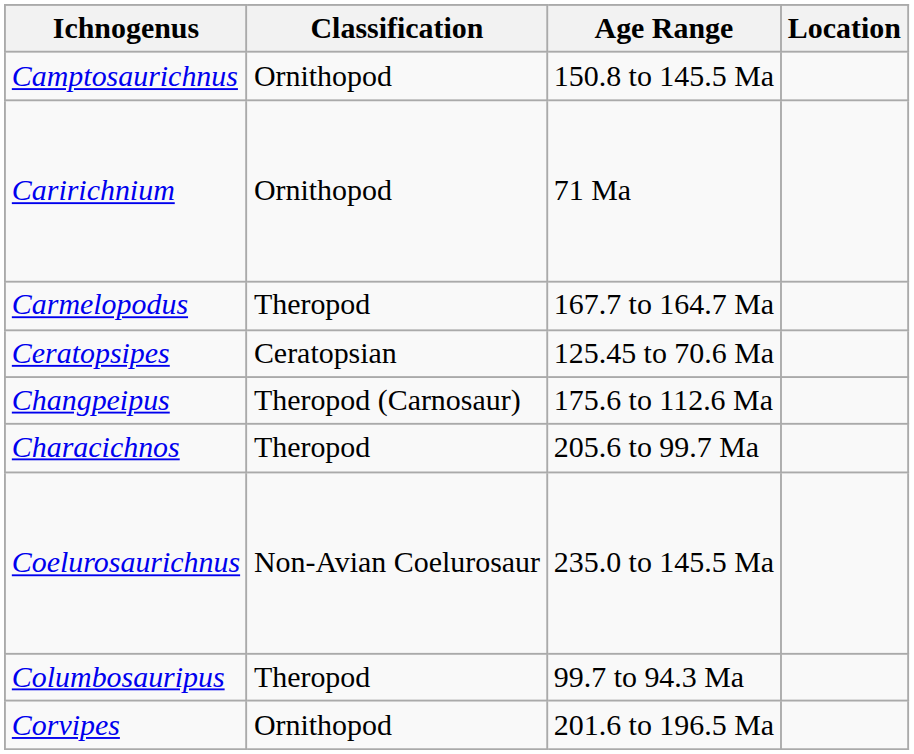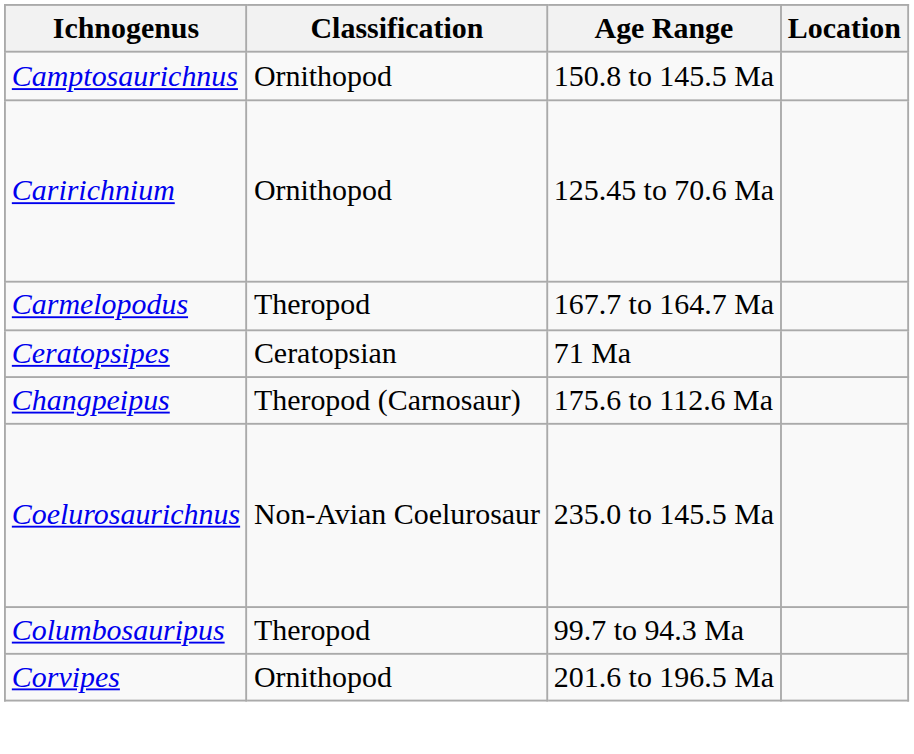 <table class="wikitable">
 <tr>
 <th>Ichnogenus</th>
 <th>Classification</th>
 <th>Age Range</th>
 <th>Location</th>
 </tr>
 <tr>
 <td><em><a href='#'>Camptosaurichnus</a></em></td>
 <td>Ornithopod</td>
 <td>150.8 to 145.5 Ma</td>
 <td></td>
 </tr>
 <tr>
 <td><em><a href='#'>Caririchnium</a></em></td>
 <td>Ornithopod</td>
-<td>71 Ma</td>
+<td>125.45 to 70.6 Ma</td>
 <td><br><br><br><br><br></td>
 </tr>
 <tr>
 <td><em><a href='#'>Carmelopodus</a></em></td>
 <td>Theropod</td>
 <td>167.7 to 164.7 Ma</td>
 <td><br></td>
 </tr>
 <tr>
 <td><em><a href='#'>Ceratopsipes</a></em></td>
 <td>Ceratopsian</td>
-<td>125.45 to 70.6 Ma</td>
+<td>71 Ma</td>
 <td></td>
 </tr>
 <tr>
 <td><em><a href='#'>Changpeipus</a></em></td>
 <td>Theropod (Carnosaur)</td>
 <td>175.6 to 112.6 Ma</td>
-<td><br></td>
-</tr>
-<tr>
-<td><em><a href='#'>Characichnos</a></em></td>
-<td>Theropod</td>
-<td>205.6 to 99.7 Ma</td>
 <td><br></td>
 </tr>
 <tr>
 <td><em><a href='#'>Coelurosaurichnus</a></em></td>
 <td>Non-Avian Coelurosaur</td>
 <td>235.0 to 145.5 Ma</td>
 <td><br><br><br><br><br></td>
 </tr>
 <tr>
 <td><em><a href='#'>Columbosauripus</a></em></td>
 <td>Theropod</td>
 <td>99.7 to 94.3 Ma</td>
 <td></td>
 </tr>
 <tr>
 <td><em><a href='#'>Corvipes</a></em></td>
 <td>Ornithopod</td>
 <td>201.6 to 196.5 Ma</td>
 <td></td>
 </tr>
 </table>
